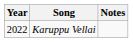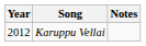 <table class="wikitable sortable">
 <tr>
 <th>Year</th>
 <th>Song</th>
 <th>Notes</th>
 </tr>
 <tr>
-<td>2022</td>
+<td>2012</td>
 <td><em>Karuppu Vellai</em></td>
 <td></td>
 </tr>
 </table>
